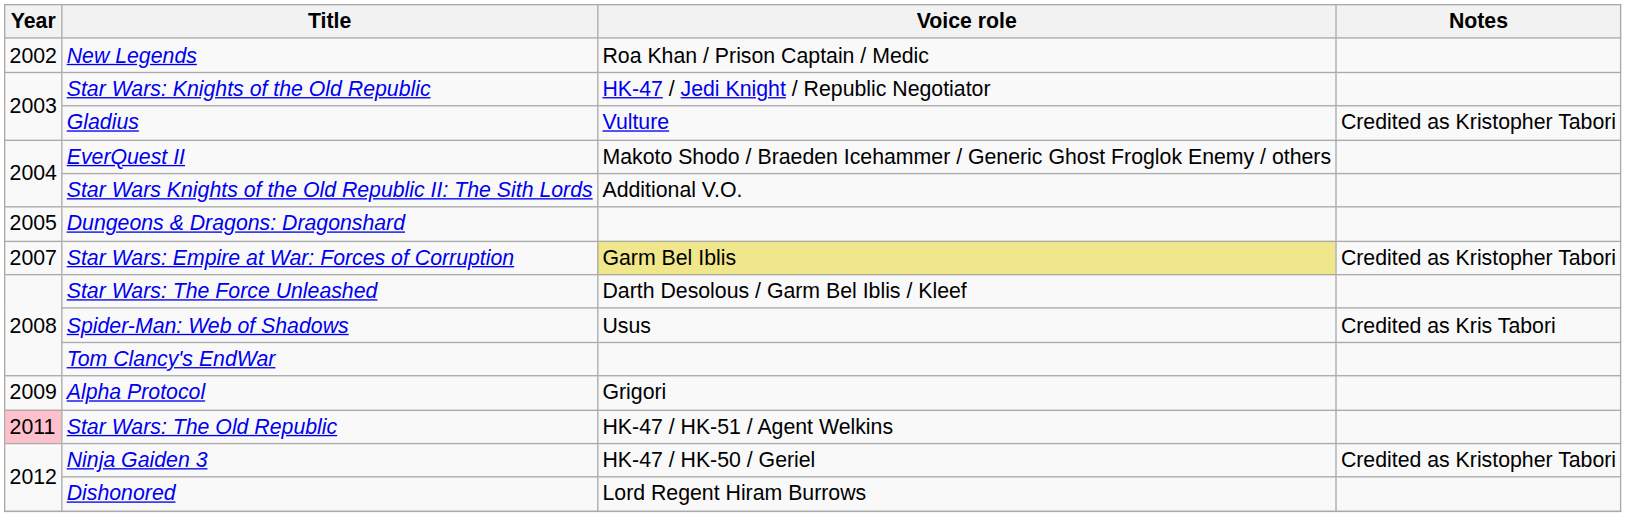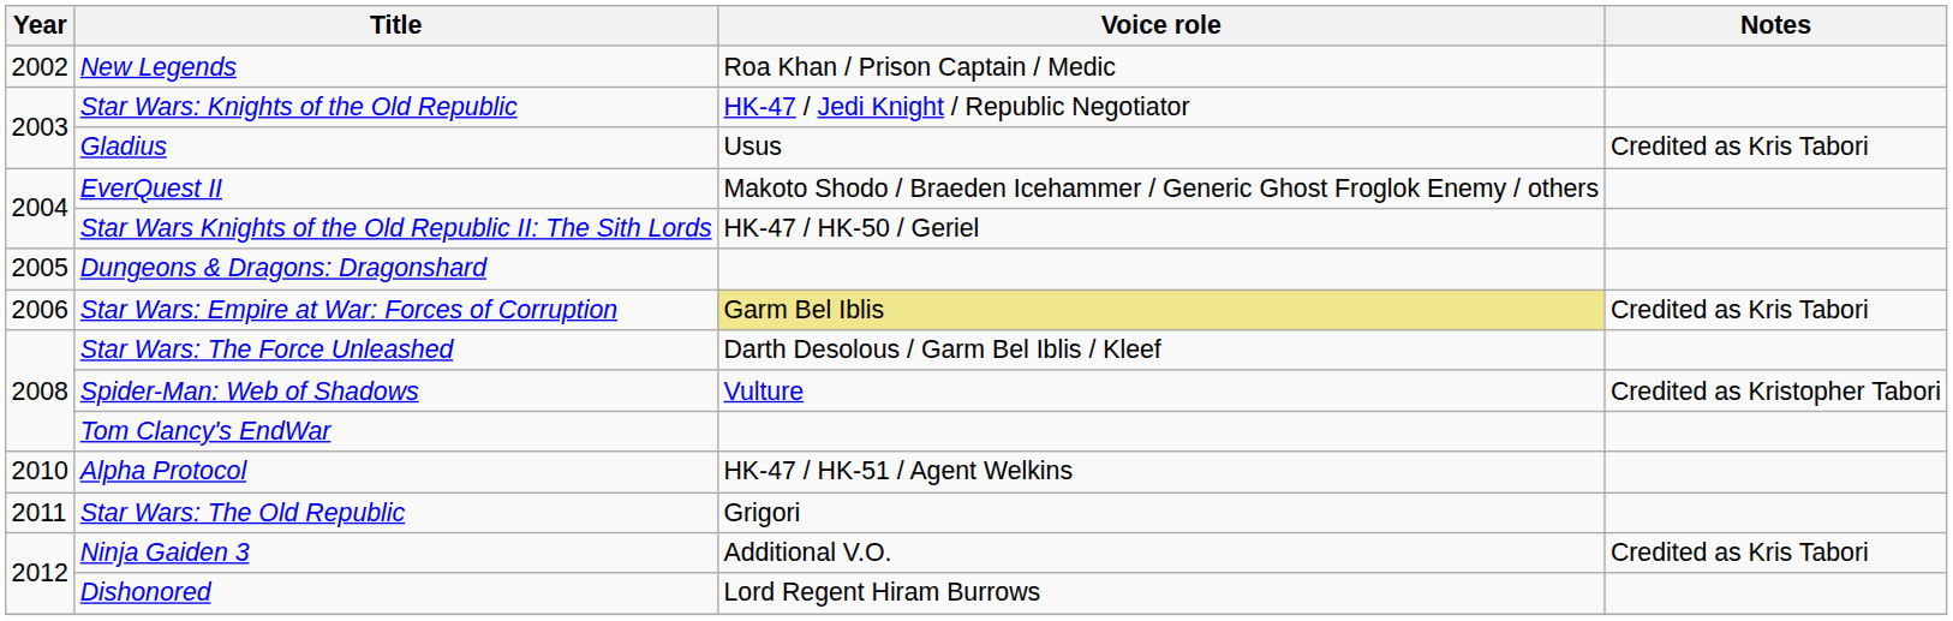 <table class="wikitable sortable plainrowheaders" style="white-space:nowrap">
 <tr>
 <th>Year</th>
 <th>Title</th>
 <th>Voice role</th>
 <th>Notes</th>
 </tr>
 <tr>
 <td>2002</td>
 <td><em><a href='#'>New Legends</a></em></td>
 <td>Roa Khan / Prison Captain / Medic</td>
 <td></td>
 </tr>
 <tr>
 <td rowspan=2>2003</td>
 <td><em><a href='#'>Star Wars: Knights of the Old Republic</a></em></td>
 <td><a href='#'>HK-47</a> / <a href='#'>Jedi Knight</a> / Republic Negotiator</td>
 <td></td>
 </tr>
 <tr>
 <td><em><a href='#'>Gladius</a></em></td>
-<td><a href='#'>Vulture</a></td>
-<td>Credited as Kristopher Tabori</td>
+<td>Usus</td>
+<td>Credited as Kris Tabori</td>
 </tr>
 <tr>
 <td rowspan=2>2004</td>
 <td><em><a href='#'>EverQuest II</a></em></td>
 <td>Makoto Shodo / Braeden Icehammer / Generic Ghost Froglok Enemy / others</td>
 <td></td>
 </tr>
 <tr>
 <td><em><a href='#'>Star Wars Knights of the Old Republic II: The Sith Lords</a></em></td>
-<td>Additional V.O.</td>
+<td>HK-47 / HK-50 / Geriel</td>
 <td></td>
 </tr>
 <tr>
 <td>2005</td>
 <td><em><a href='#'>Dungeons & Dragons: Dragonshard</a></em></td>
 <td></td>
 <td></td>
 </tr>
 <tr>
-<td>2007</td>
+<td>2006</td>
 <td><em><a href='#'>Star Wars: Empire at War: Forces of Corruption</a></em></td>
 <td style="background: khaki;">Garm Bel Iblis</td>
-<td>Credited as Kristopher Tabori</td>
+<td>Credited as Kris Tabori</td>
 </tr>
 <tr>
 <td rowspan=3>2008</td>
 <td><em><a href='#'>Star Wars: The Force Unleashed</a></em></td>
 <td>Darth Desolous / Garm Bel Iblis / Kleef</td>
 <td></td>
 </tr>
 <tr>
 <td><em><a href='#'>Spider-Man: Web of Shadows</a></em></td>
-<td>Usus</td>
-<td>Credited as Kris Tabori</td>
+<td><a href='#'>Vulture</a></td>
+<td>Credited as Kristopher Tabori</td>
 </tr>
 <tr>
 <td><em><a href='#'>Tom Clancy's EndWar</a></em></td>
 <td></td>
 <td></td>
 </tr>
 <tr>
-<td>2009</td>
+<td>2010</td>
 <td><em><a href='#'>Alpha Protocol</a></em></td>
-<td>Grigori</td>
+<td>HK-47 / HK-51 / Agent Welkins</td>
 <td></td>
 </tr>
 <tr>
-<td style="background: pink;">2011</td>
+<td>2011</td>
 <td><em><a href='#'>Star Wars: The Old Republic</a></em></td>
-<td>HK-47 / HK-51 / Agent Welkins</td>
+<td>Grigori</td>
 <td></td>
 </tr>
 <tr>
 <td rowspan=2>2012</td>
 <td><em><a href='#'>Ninja Gaiden 3</a></em></td>
-<td>HK-47 / HK-50 / Geriel</td>
-<td>Credited as Kristopher Tabori</td>
+<td>Additional V.O.</td>
+<td>Credited as Kris Tabori</td>
 </tr>
 <tr>
 <td><em><a href='#'>Dishonored</a></em></td>
 <td>Lord Regent Hiram Burrows</td>
 <td></td>
 </tr>
 <tr>
 </tr>
 </table>
